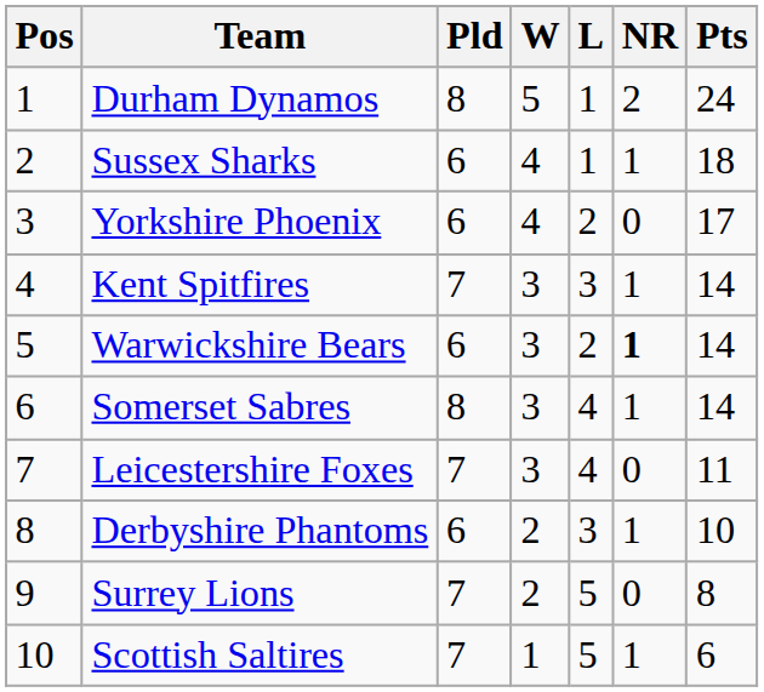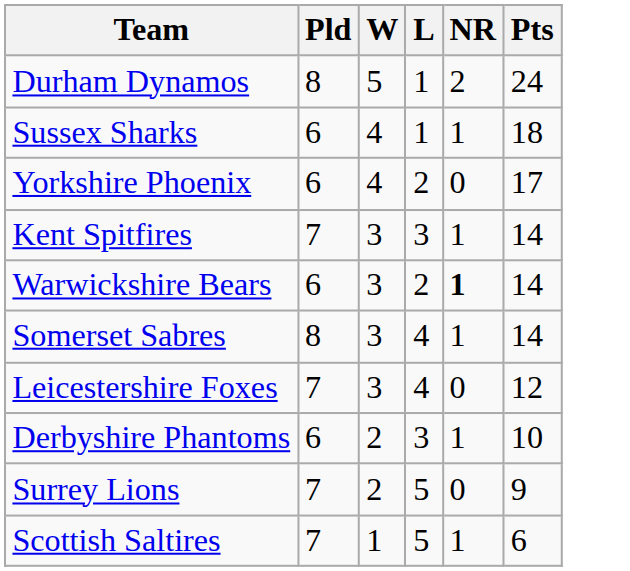 <table class="wikitable">
 <tr>
-<th>Pos</th>
 <th>Team</th>
 <th>Pld</th>
 <th>W</th>
 <th>L</th>
 <th>NR</th>
 <th>Pts</th>
 </tr>
 <tr>
-<td>1</td>
 <td><a href='#'>Durham Dynamos</a></td>
 <td>8</td>
 <td>5</td>
 <td>1</td>
 <td>2</td>
 <td>24</td>
 </tr>
 <tr>
-<td>2</td>
 <td><a href='#'>Sussex Sharks</a></td>
 <td>6</td>
 <td>4</td>
 <td>1</td>
 <td>1</td>
 <td>18</td>
 </tr>
 <tr>
-<td>3</td>
 <td><a href='#'>Yorkshire Phoenix</a></td>
 <td>6</td>
 <td>4</td>
 <td>2</td>
 <td>0</td>
 <td>17</td>
 </tr>
 <tr>
-<td>4</td>
 <td><a href='#'>Kent Spitfires</a></td>
 <td>7</td>
 <td>3</td>
 <td>3</td>
 <td>1</td>
 <td>14</td>
 </tr>
 <tr>
-<td>5</td>
 <td><a href='#'>Warwickshire Bears</a></td>
 <td>6</td>
 <td>3</td>
 <td>2</td>
 <td><strong>1</strong></td>
 <td>14</td>
 </tr>
 <tr>
-<td>6</td>
 <td><a href='#'>Somerset Sabres</a></td>
 <td>8</td>
 <td>3</td>
 <td>4</td>
 <td>1</td>
 <td>14</td>
 </tr>
 <tr>
-<td>7</td>
 <td><a href='#'>Leicestershire Foxes</a></td>
 <td>7</td>
 <td>3</td>
 <td>4</td>
 <td>0</td>
-<td>11</td>
+<td>12</td>
 </tr>
 <tr>
-<td>8</td>
 <td><a href='#'>Derbyshire Phantoms</a></td>
 <td>6</td>
 <td>2</td>
 <td>3</td>
 <td>1</td>
 <td>10</td>
 </tr>
 <tr>
-<td>9</td>
 <td><a href='#'>Surrey Lions</a></td>
 <td>7</td>
 <td>2</td>
 <td>5</td>
 <td>0</td>
-<td>8</td>
+<td>9</td>
 </tr>
 <tr>
-<td>10</td>
 <td><a href='#'>Scottish Saltires</a></td>
 <td>7</td>
 <td>1</td>
 <td>5</td>
 <td>1</td>
 <td>6</td>
 </tr>
 </table>
